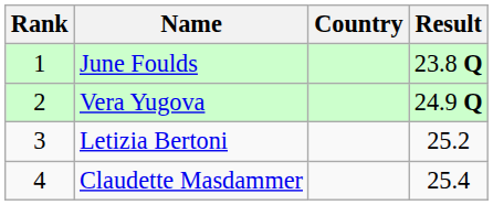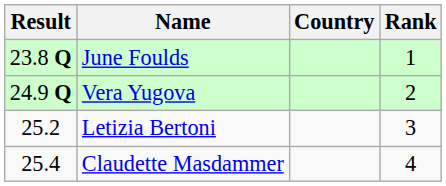 <table class="wikitable" style="text-align:center">
 <tr>
-<th>Rank</th>
+<th>Result</th>
 <th>Name</th>
 <th>Country</th>
-<th>Result</th>
+<th>Rank</th>
 </tr>
 <tr bgcolor=ccffcc>
-<td>1</td>
+<td>23.8 <strong>Q</strong></td>
 <td align="left"><a href='#'>June Foulds</a></td>
 <td align="left"></td>
-<td>23.8 <strong>Q</strong></td>
+<td>1</td>
 </tr>
 <tr bgcolor=ccffcc>
-<td>2</td>
+<td>24.9 <strong>Q</strong></td>
 <td align="left"><a href='#'>Vera Yugova</a></td>
 <td align="left"></td>
-<td>24.9 <strong>Q</strong></td>
+<td>2</td>
 </tr>
 <tr>
-<td>3</td>
+<td>25.2</td>
 <td align="left"><a href='#'>Letizia Bertoni</a></td>
 <td align="left"></td>
-<td>25.2</td>
+<td>3</td>
 </tr>
 <tr>
-<td>4</td>
+<td>25.4</td>
 <td align="left"><a href='#'>Claudette Masdammer</a></td>
 <td align="left"></td>
-<td>25.4</td>
+<td>4</td>
 </tr>
 </table>
